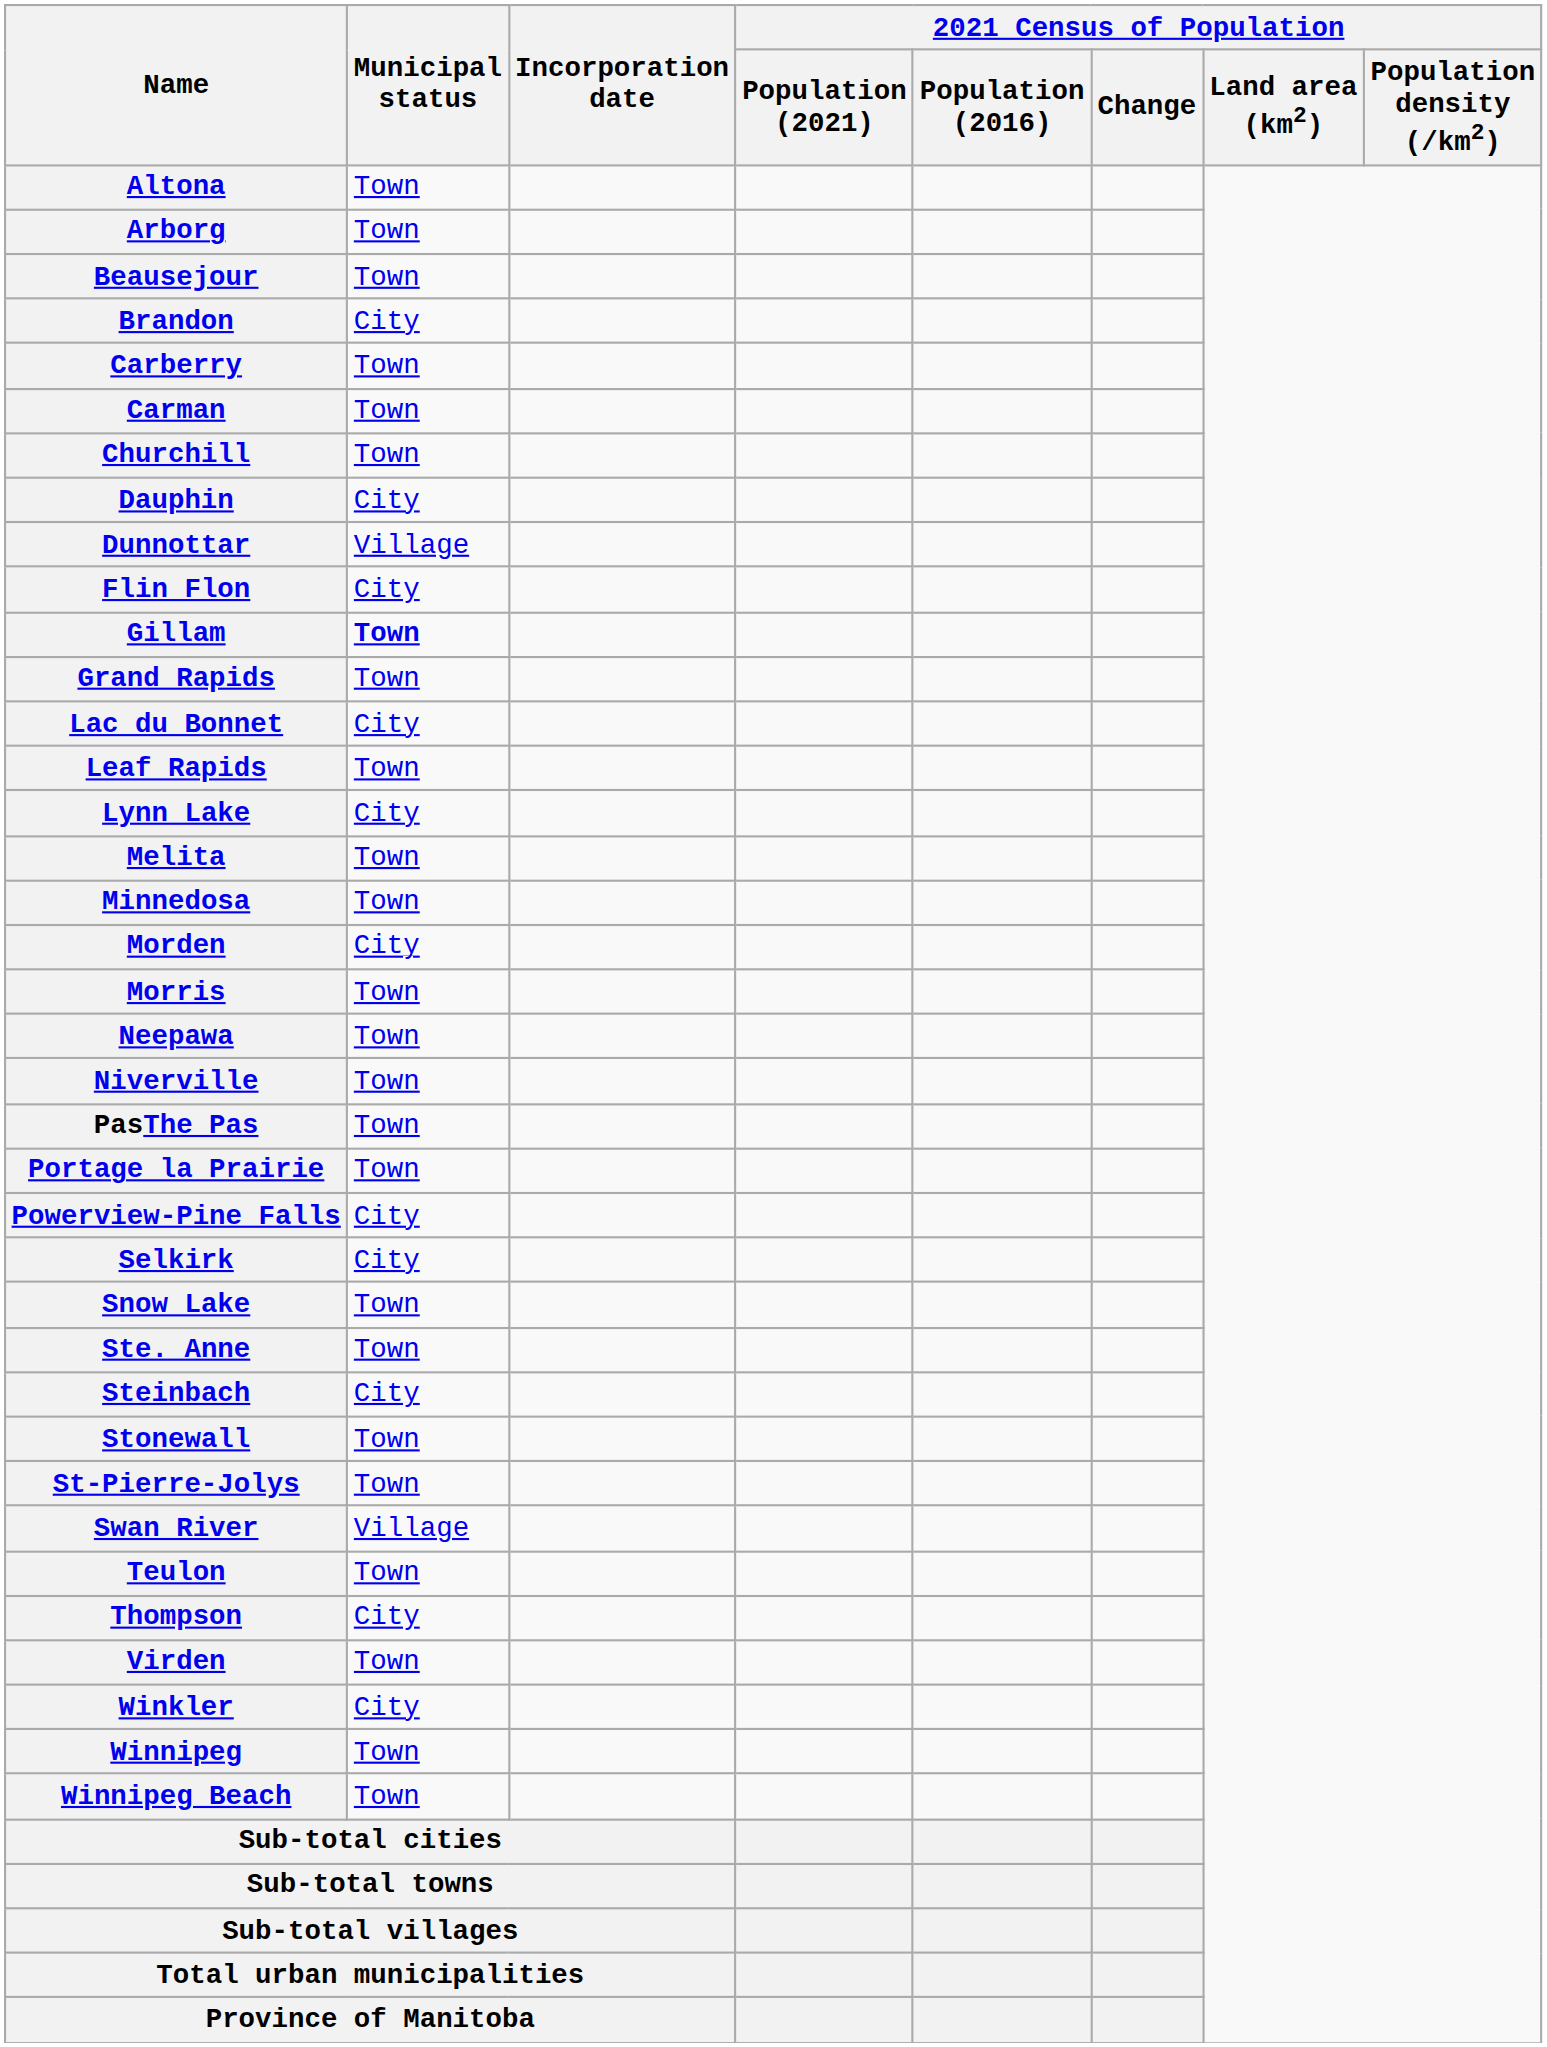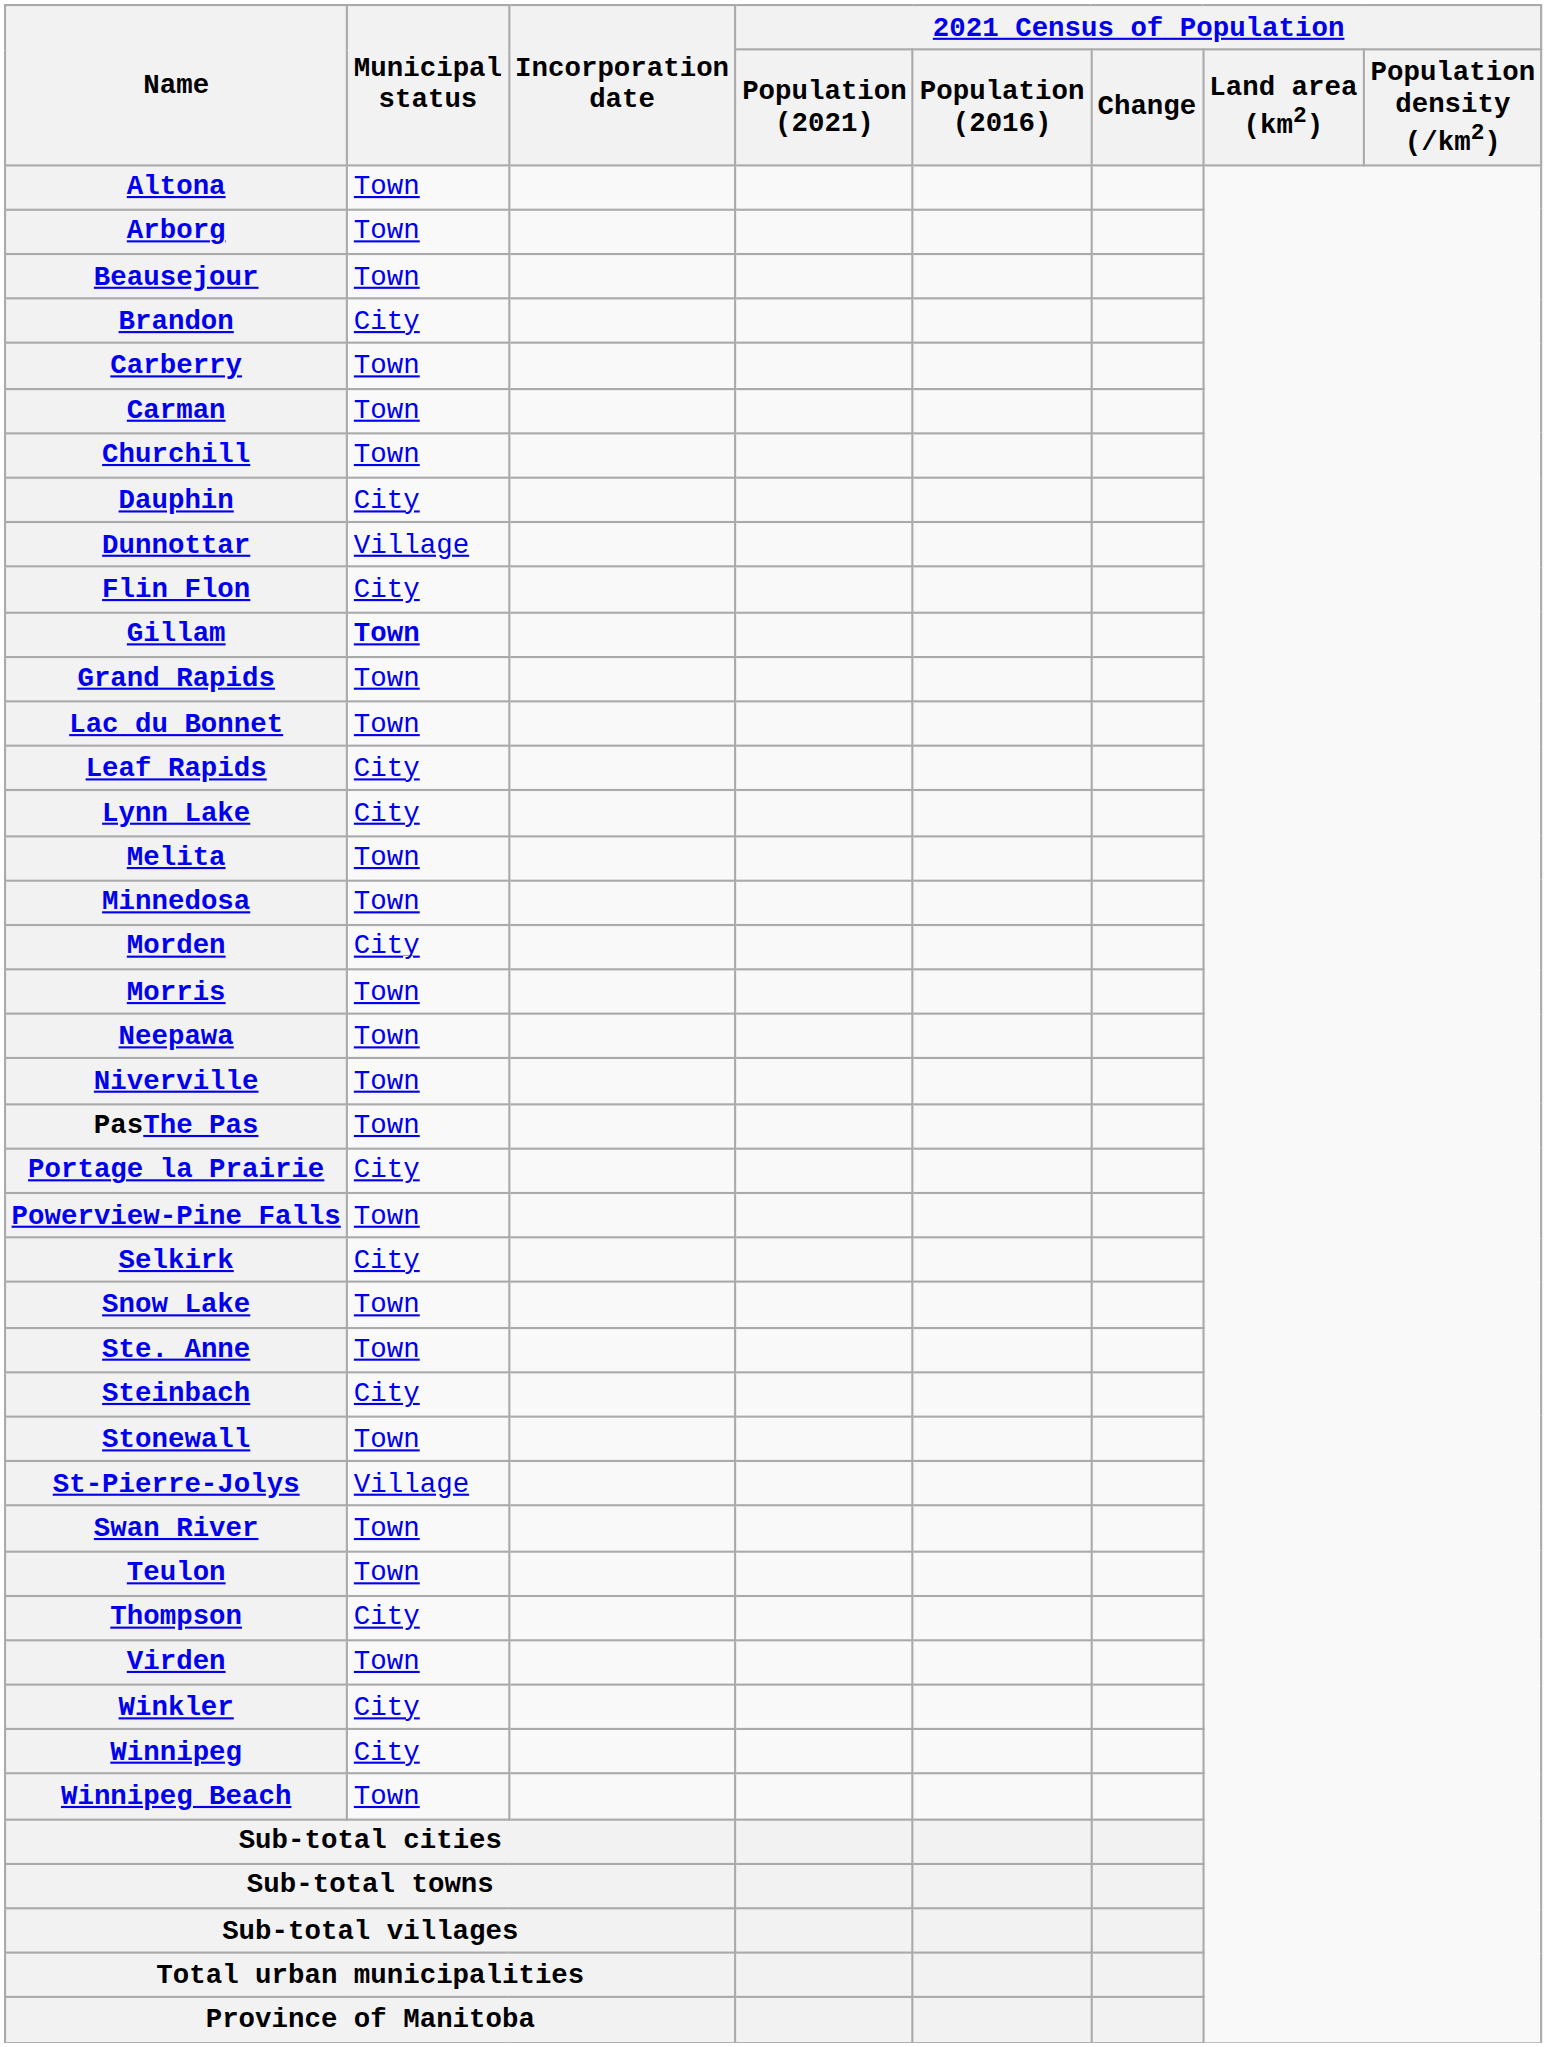 <table class="wikitable sortable sticky-header-multi" style=text-align:center" style="margin:1em auto;">
 <tr>
 <th scope="col" rowspan=2>Name</th>
 <th scope="col" rowspan=2>Municipal<br>status</th>
 <th scope="col" rowspan=2>Incorporation<br>date</th>
 <th scope="colgroup" colspan=5><a href='#'>2021 Census of Population</a></th>
 </tr>
 <tr>
 <th scope="col" data-sort-type="number">Population<br>(2021)</th>
 <th scope="col" data-sort-type="number">Population<br>(2016)</th>
 <th scope="col" data-sort-type="number">Change<br></th>
 <th scope="col" data-sort-type="number">Land area<br>(km<sup>2</sup>)</th>
 <th scope="col" data-sort-type="number">Population<br>density<br>(/km<sup>2</sup>)</th>
 </tr>
 <tr>
 <th scope="row"><a href='#'>Altona</a></th>
 <td><a href='#'>Town</a></td>
 <td align=center></td>
 <td></td>
 <td align=right></td>
 <td align=right></td>
 </tr>
 <tr>
 <th scope="row"><a href='#'>Arborg</a></th>
 <td><a href='#'>Town</a></td>
 <td align=center></td>
 <td></td>
 <td align=right></td>
 <td align=right></td>
 </tr>
 <tr>
 <th scope="row"><a href='#'>Beausejour</a></th>
 <td><a href='#'>Town</a></td>
 <td align=center></td>
 <td></td>
 <td align=right></td>
 <td align=right></td>
 </tr>
 <tr>
 <th scope="row"><a href='#'>Brandon</a></th>
 <td><a href='#'>City</a></td>
 <td align=center></td>
 <td></td>
 <td align=right></td>
 <td align=right></td>
 </tr>
 <tr>
 <th scope="row"><a href='#'>Carberry</a></th>
 <td><a href='#'>Town</a></td>
 <td align=center></td>
 <td></td>
 <td align=right></td>
 <td align=right></td>
 </tr>
 <tr>
 <th scope="row"><a href='#'>Carman</a></th>
 <td><a href='#'>Town</a></td>
 <td align=center></td>
 <td></td>
 <td align=right></td>
 <td align=right></td>
 </tr>
 <tr>
 <th scope="row"><a href='#'>Churchill</a></th>
 <td><a href='#'>Town</a></td>
 <td align=center></td>
 <td></td>
 <td align=right></td>
 <td align=right></td>
 </tr>
 <tr>
 <th scope="row"><a href='#'>Dauphin</a></th>
 <td><a href='#'>City</a></td>
 <td align=center></td>
 <td></td>
 <td align=right></td>
 <td align=right></td>
 </tr>
 <tr>
 <th scope="row"><a href='#'>Dunnottar</a></th>
 <td><a href='#'>Village</a></td>
 <td align=center></td>
 <td></td>
 <td align=right></td>
 <td align=right></td>
 </tr>
 <tr>
 <th scope="row"><a href='#'>Flin Flon</a></th>
 <td><a href='#'>City</a></td>
 <td align=center></td>
 <td></td>
 <td align=right></td>
 <td align=right></td>
 </tr>
 <tr>
 <th scope="row"><a href='#'>Gillam</a></th>
 <td><strong><a href='#'>Town</a></strong></td>
 <td align=center></td>
 <td></td>
 <td align=right></td>
 <td align=right></td>
 </tr>
 <tr>
 <th scope="row"><a href='#'>Grand Rapids</a></th>
 <td><a href='#'>Town</a></td>
 <td align=center></td>
 <td></td>
 <td align=right></td>
 <td align=right></td>
 </tr>
 <tr>
 <th scope="row"><a href='#'>Lac du Bonnet</a></th>
-<td><a href='#'>City</a></td>
+<td><a href='#'>Town</a></td>
 <td align=center></td>
 <td></td>
 <td align=right></td>
 <td align=right></td>
 </tr>
 <tr>
 <th scope="row"><a href='#'>Leaf Rapids</a></th>
-<td><a href='#'>Town</a></td>
+<td><a href='#'>City</a></td>
 <td align=center></td>
 <td></td>
 <td align=right></td>
 <td align=right></td>
 </tr>
 <tr>
 <th scope="row"><a href='#'>Lynn Lake</a></th>
 <td><a href='#'>City</a></td>
 <td align=center></td>
 <td></td>
 <td align=right></td>
 <td align=right></td>
 </tr>
 <tr>
 <th scope="row"><a href='#'>Melita</a></th>
 <td><a href='#'>Town</a></td>
 <td align=center></td>
 <td></td>
 <td align=right></td>
 <td align=right></td>
 </tr>
 <tr>
 <th scope="row"><a href='#'>Minnedosa</a></th>
 <td><a href='#'>Town</a></td>
 <td align=center></td>
 <td></td>
 <td align=right></td>
 <td align=right></td>
 </tr>
 <tr>
 <th scope="row"><a href='#'>Morden</a></th>
 <td><a href='#'>City</a></td>
 <td align=center></td>
 <td></td>
 <td align=right></td>
 <td align=right></td>
 </tr>
 <tr>
 <th scope="row"><a href='#'>Morris</a></th>
 <td><a href='#'>Town</a></td>
 <td align=center></td>
 <td></td>
 <td align=right></td>
 <td align=right></td>
 </tr>
 <tr>
 <th scope="row"><a href='#'>Neepawa</a></th>
 <td><a href='#'>Town</a></td>
 <td align=center></td>
 <td></td>
 <td align=right></td>
 <td align=right></td>
 </tr>
 <tr>
 <th scope="row"><a href='#'>Niverville</a></th>
 <td><a href='#'>Town</a></td>
 <td align=center></td>
 <td></td>
 <td align=right></td>
 <td align=right></td>
 </tr>
 <tr>
 <th scope="row"><span>Pas</span><a href='#'>The Pas</a></th>
 <td><a href='#'>Town</a></td>
 <td align=center></td>
 <td></td>
 <td align=right></td>
 <td align=right></td>
 </tr>
 <tr>
 <th scope="row"><a href='#'>Portage la Prairie</a></th>
-<td><a href='#'>Town</a></td>
+<td><a href='#'>City</a></td>
 <td align=center></td>
 <td></td>
 <td align=right></td>
 <td align=right></td>
 </tr>
 <tr>
 <th scope="row"><a href='#'>Powerview-Pine Falls</a></th>
-<td><a href='#'>City</a></td>
+<td><a href='#'>Town</a></td>
 <td align=center></td>
 <td></td>
 <td align=right></td>
 <td align=right></td>
 </tr>
 <tr>
 <th scope="row"><a href='#'>Selkirk</a></th>
 <td><a href='#'>City</a></td>
 <td align=center></td>
 <td></td>
 <td align=right></td>
 <td align=right></td>
 </tr>
 <tr>
 <th scope="row"><a href='#'>Snow Lake</a></th>
 <td><a href='#'>Town</a></td>
 <td align=center></td>
 <td></td>
 <td align=right></td>
 <td align=right></td>
 </tr>
 <tr>
 <th scope="row"><a href='#'>Ste. Anne</a></th>
 <td><a href='#'>Town</a></td>
 <td align=center></td>
 <td></td>
 <td align=right></td>
 <td align=right></td>
 </tr>
 <tr>
 <th scope="row"><a href='#'>Steinbach</a></th>
 <td><a href='#'>City</a></td>
 <td align=center></td>
 <td></td>
 <td align=right></td>
 <td align=right></td>
 </tr>
 <tr>
 <th scope="row"><a href='#'>Stonewall</a></th>
 <td><a href='#'>Town</a></td>
 <td align=center></td>
 <td></td>
 <td align=right></td>
 <td align=right></td>
 </tr>
 <tr>
 <th scope="row"><a href='#'>St-Pierre-Jolys</a></th>
-<td><a href='#'>Town</a></td>
+<td><a href='#'>Village</a></td>
 <td align=center></td>
 <td></td>
 <td align=right></td>
 <td align=right></td>
 </tr>
 <tr>
 <th scope="row"><a href='#'>Swan River</a></th>
-<td><a href='#'>Village</a></td>
+<td><a href='#'>Town</a></td>
 <td align=center></td>
 <td></td>
 <td align=right></td>
 <td align=right></td>
 </tr>
 <tr>
 <th scope="row"><a href='#'>Teulon</a></th>
 <td><a href='#'>Town</a></td>
 <td align=center></td>
 <td></td>
 <td align=right></td>
 <td align=right></td>
 </tr>
 <tr>
 <th scope="row"><a href='#'>Thompson</a></th>
 <td><a href='#'>City</a></td>
 <td align=center></td>
 <td></td>
 <td align=right></td>
 <td align=right></td>
 </tr>
 <tr>
 <th scope="row"><a href='#'>Virden</a></th>
 <td><a href='#'>Town</a></td>
 <td align=center></td>
 <td></td>
 <td align=right></td>
 <td align=right></td>
 </tr>
 <tr>
 <th scope="row"><a href='#'>Winkler</a></th>
 <td><a href='#'>City</a></td>
 <td align=center></td>
 <td></td>
 <td align=right></td>
 <td align=right></td>
 </tr>
 <tr>
 <th scope="row"><a href='#'>Winnipeg</a></th>
-<td><a href='#'>Town</a></td>
+<td><a href='#'>City</a></td>
 <td align=center></td>
 <td></td>
 <td align=right></td>
 <td align=right></td>
 </tr>
 <tr>
 <th scope="row"><a href='#'>Winnipeg Beach</a></th>
 <td><a href='#'>Town</a></td>
 <td align=center></td>
 <td></td>
 <td align=right></td>
 <td align=right></td>
 </tr>
 <tr class="sortbottom" align="center" style="background-color:#f2f2f2">
 <th scope="row" style="text-align:center" colspan=3><strong>Sub-total cities</strong></th>
 <td></td>
 <td align="right"><strong></strong></td>
 <td align="right"><strong></strong></td>
 </tr>
 <tr class="sortbottom" align="center" style="background-color:#f2f2f2">
 <th scope="row" style="text-align:center" colspan=3><strong>Sub-total towns</strong></th>
 <td></td>
 <td align="right"><strong></strong></td>
 <td align="right"><strong></strong></td>
 </tr>
 <tr class="sortbottom" align="center" style="background-color:#f2f2f2">
 <th scope="row" style="text-align:center" colspan=3><strong>Sub-total villages</strong></th>
 <td></td>
 <td align="right"><strong></strong></td>
 <td align="right"><strong></strong></td>
 </tr>
 <tr class="sortbottom" align="center" style="background-color:#f2f2f2">
 <th scope="row" style="text-align:center" colspan=3><strong>Total urban municipalities</strong></th>
 <td></td>
 <td align="right"><strong></strong></td>
 <td align="right"><strong></strong></td>
 </tr>
 <tr class="sortbottom" align="center" style="background-color:#f2f2f2">
 <th scope="row" style="text-align:center" colspan=3><strong>Province of Manitoba</strong></th>
 <td></td>
 <td align="right"><strong></strong></td>
 <td align="right"><strong></strong></td>
 </tr>
 <tr>
 </tr>
 </table>
